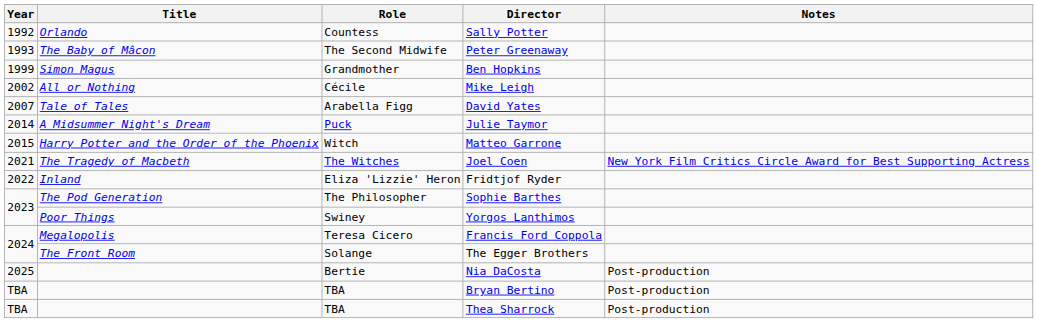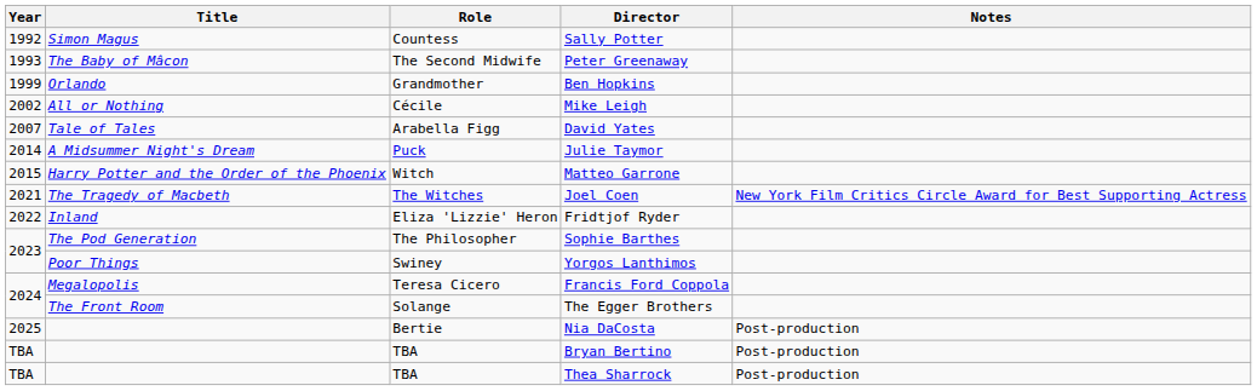 <table class="wikitable sortable">
 <tr>
 <th>Year</th>
 <th>Title</th>
 <th>Role</th>
 <th>Director</th>
 <th class="unsortable">Notes</th>
 </tr>
 <tr>
 <td>1992</td>
-<td><em><a href='#'>Orlando</a></em></td>
+<td><em><a href='#'>Simon Magus</a></em></td>
 <td>Countess</td>
 <td><a href='#'>Sally Potter</a></td>
 <td></td>
 </tr>
 <tr>
 <td>1993</td>
 <td data-sort-value="Baby of Mâcon, The"><em><a href='#'>The Baby of Mâcon</a></em></td>
 <td>The Second Midwife</td>
 <td><a href='#'>Peter Greenaway</a></td>
 <td></td>
 </tr>
 <tr>
 <td>1999</td>
-<td><em><a href='#'>Simon Magus</a></em></td>
+<td><em><a href='#'>Orlando</a></em></td>
 <td>Grandmother</td>
 <td><a href='#'>Ben Hopkins</a></td>
 <td></td>
 </tr>
 <tr>
 <td>2002</td>
 <td><em><a href='#'>All or Nothing</a></em></td>
 <td>Cécile</td>
 <td><a href='#'>Mike Leigh</a></td>
 <td></td>
 </tr>
 <tr>
 <td>2007</td>
 <td><em><a href='#'>Tale of Tales</a></em></td>
 <td>Arabella Figg</td>
 <td><a href='#'>David Yates</a></td>
 <td></td>
 </tr>
 <tr>
 <td>2014</td>
 <td><em><a href='#'>A Midsummer Night's Dream</a></em></td>
 <td><a href='#'>Puck</a></td>
 <td><a href='#'>Julie Taymor</a></td>
 <td></td>
 </tr>
 <tr>
 <td>2015</td>
 <td><em><a href='#'>Harry Potter and the Order of the Phoenix</a></em></td>
 <td>Witch</td>
 <td><a href='#'>Matteo Garrone</a></td>
 <td></td>
 </tr>
 <tr>
 <td>2021</td>
 <td data-sort-value="Tragedy of Macbeth, The"><em><a href='#'>The Tragedy of Macbeth</a></em></td>
 <td><a href='#'>The Witches</a></td>
 <td><a href='#'>Joel Coen</a></td>
 <td><a href='#'>New York Film Critics Circle Award for Best Supporting Actress</a></td>
 </tr>
 <tr>
 <td>2022</td>
 <td><em><a href='#'>Inland</a></em></td>
 <td>Eliza 'Lizzie' Heron</td>
 <td>Fridtjof Ryder</td>
 <td></td>
 </tr>
 <tr>
 <td rowspan="2">2023</td>
 <td data-sort-value="Pod Generation, The"><em><a href='#'>The Pod Generation</a></em></td>
 <td>The Philosopher</td>
 <td><a href='#'>Sophie Barthes</a></td>
 <td></td>
 </tr>
 <tr>
 <td><em><a href='#'>Poor Things</a></em></td>
 <td>Swiney</td>
 <td><a href='#'>Yorgos Lanthimos</a></td>
 <td></td>
 </tr>
 <tr>
 <td rowspan="2">2024</td>
 <td><em><a href='#'>Megalopolis</a></em></td>
 <td>Teresa Cicero</td>
 <td><a href='#'>Francis Ford Coppola</a></td>
 <td></td>
 </tr>
 <tr>
 <td data-sort-value="Front Room, The"><em><a href='#'>The Front Room</a></em></td>
 <td>Solange</td>
 <td>The Egger Brothers</td>
 <td></td>
 </tr>
 <tr>
 <td>2025</td>
 <td></td>
 <td>Bertie</td>
 <td><a href='#'>Nia DaCosta</a></td>
 <td>Post-production</td>
 </tr>
 <tr>
 <td>TBA</td>
 <td></td>
 <td>TBA</td>
 <td><a href='#'>Bryan Bertino</a></td>
 <td>Post-production</td>
 </tr>
 <tr>
 <td>TBA</td>
 <td></td>
 <td>TBA</td>
 <td><a href='#'>Thea Sharrock</a></td>
 <td>Post-production</td>
 </tr>
 </table>
